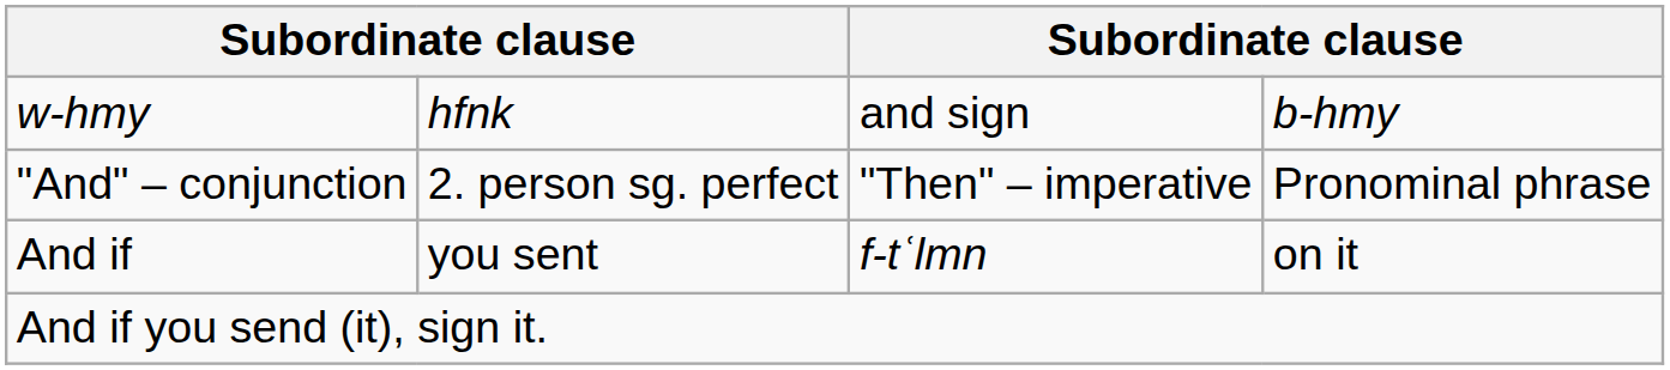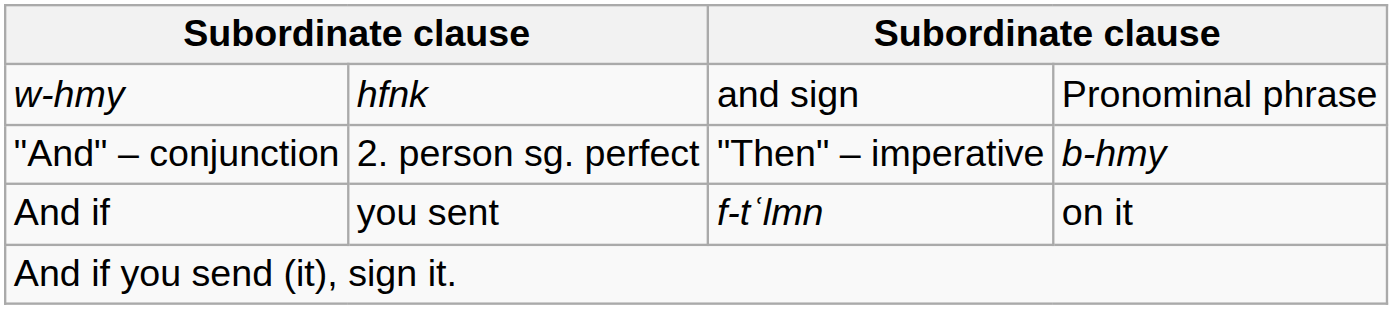 <table class="wikitable">
 <tr>
 <th colspan="2">Subordinate clause</th>
 <th colspan="2">Subordinate clause</th>
 </tr>
 <tr>
 <td><em>w-hmy</em></td>
 <td><em>hfnk</em></td>
 <td>and sign</td>
-<td><em>b-hmy</em></td>
+<td>Pronominal phrase</td>
 </tr>
 <tr>
 <td>"And" – conjunction</td>
 <td>2. person sg. perfect</td>
 <td>"Then" – imperative</td>
-<td>Pronominal phrase</td>
+<td><em>b-hmy</em></td>
 </tr>
 <tr>
 <td>And if</td>
 <td>you sent</td>
 <td><em>f-tʿlmn</em></td>
 <td>on it</td>
 </tr>
 <tr>
 <td colspan="6">And if you send (it), sign it.</td>
 </tr>
 </table>
